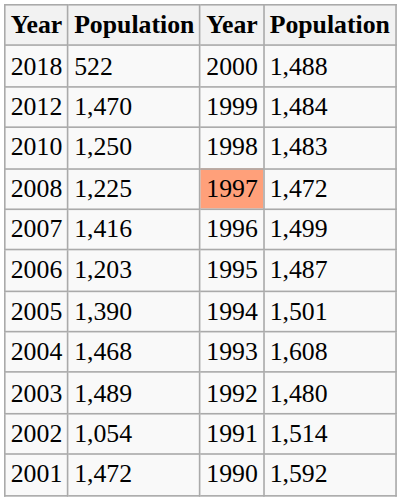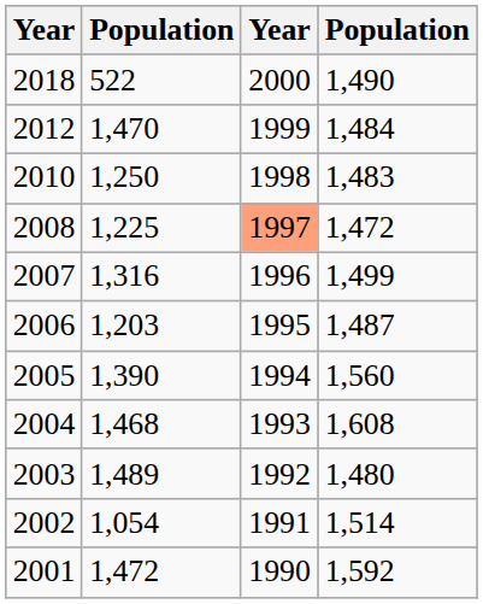 <table class="wikitable sortable">
 <tr>
 <th>Year</th>
 <th>Population</th>
 <th>Year</th>
 <th>Population</th>
 </tr>
 <tr>
 <td>2018</td>
 <td>522</td>
 <td>2000</td>
-<td>1,488</td>
+<td>1,490</td>
 </tr>
 <tr>
 <td>2012</td>
 <td>1,470</td>
 <td>1999</td>
 <td>1,484</td>
 </tr>
 <tr>
 <td>2010</td>
 <td>1,250</td>
 <td>1998</td>
 <td>1,483</td>
 </tr>
 <tr>
 <td>2008</td>
 <td>1,225</td>
 <td style="background: lightsalmon;">1997</td>
 <td>1,472</td>
 </tr>
 <tr>
 <td>2007</td>
-<td>1,416</td>
+<td>1,316</td>
 <td>1996</td>
 <td>1,499</td>
 </tr>
 <tr>
 <td>2006</td>
 <td>1,203</td>
 <td>1995</td>
 <td>1,487</td>
 </tr>
 <tr>
 <td>2005</td>
 <td>1,390</td>
 <td>1994</td>
-<td>1,501</td>
+<td>1,560</td>
 </tr>
 <tr>
 <td>2004</td>
 <td>1,468</td>
 <td>1993</td>
 <td>1,608</td>
 </tr>
 <tr>
 <td>2003</td>
 <td>1,489</td>
 <td>1992</td>
 <td>1,480</td>
 </tr>
 <tr>
 <td>2002</td>
 <td>1,054</td>
 <td>1991</td>
 <td>1,514</td>
 </tr>
 <tr>
 <td>2001</td>
 <td>1,472</td>
 <td>1990</td>
 <td>1,592</td>
 </tr>
 </table>
